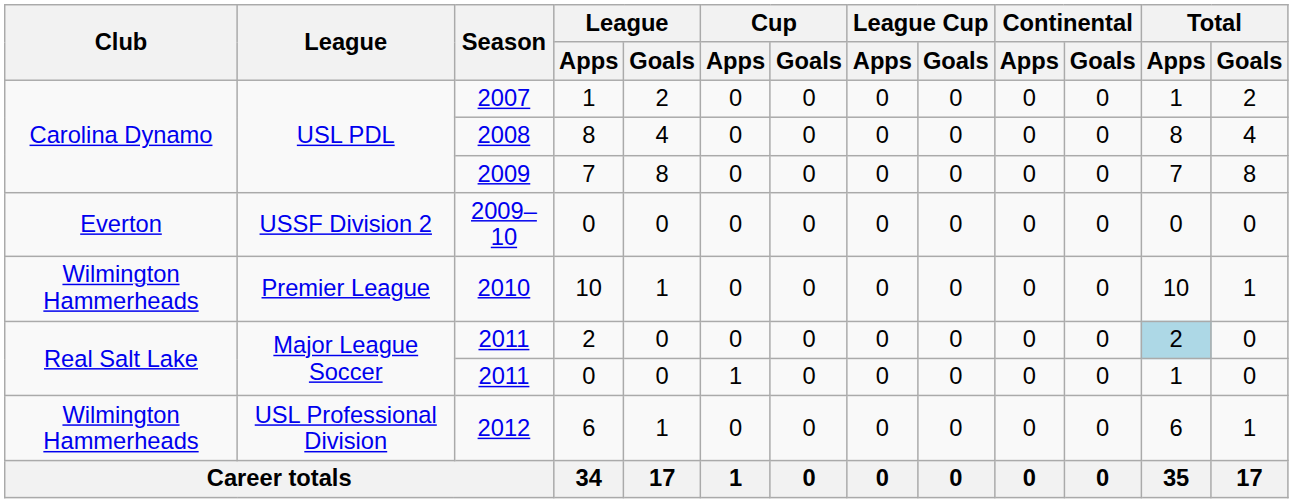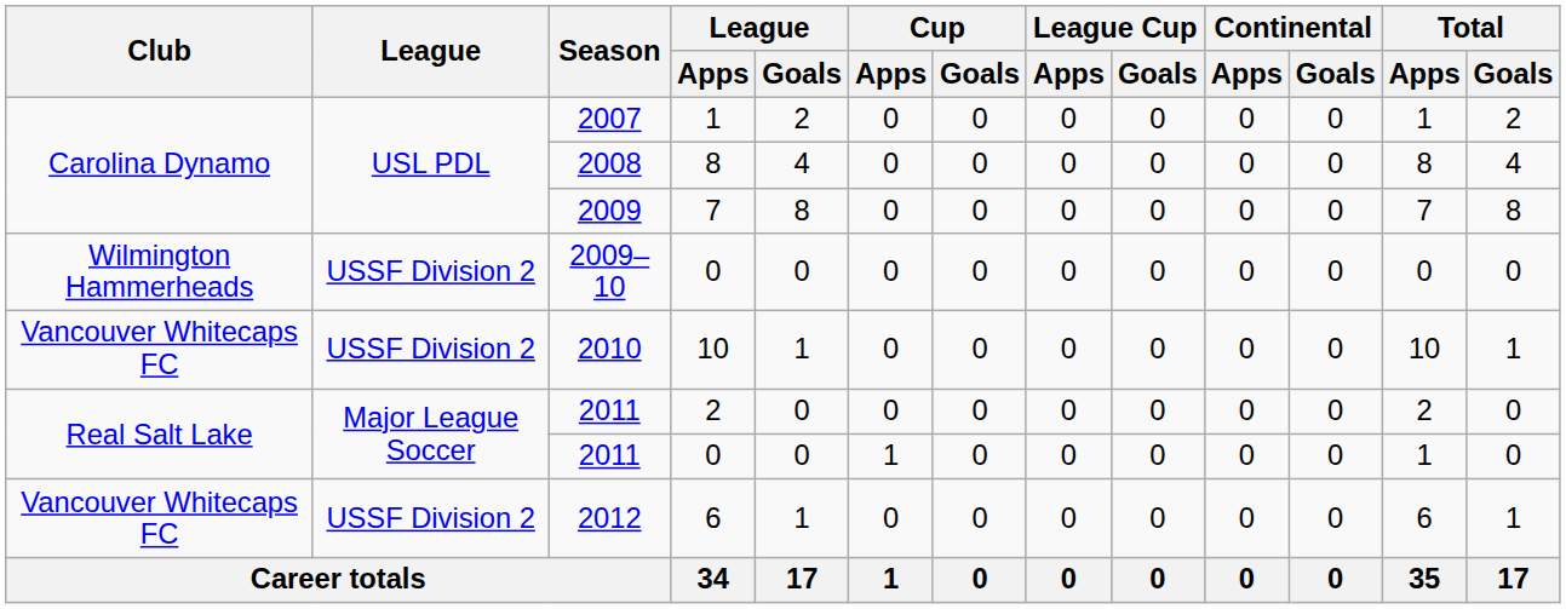 <table class="wikitable" style="text-align: center;">
 <tr>
 <th rowspan="2">Club</th>
 <th rowspan="2">League</th>
 <th rowspan="2">Season</th>
 <th colspan="2">League</th>
 <th colspan="2">Cup</th>
 <th colspan="2">League Cup</th>
 <th colspan="2">Continental</th>
 <th colspan="2">Total</th>
 </tr>
 <tr>
 <th>Apps</th>
 <th>Goals</th>
 <th>Apps</th>
 <th>Goals</th>
 <th>Apps</th>
 <th>Goals</th>
 <th>Apps</th>
 <th>Goals</th>
 <th>Apps</th>
 <th>Goals</th>
 </tr>
 <tr>
 <td rowspan=3><a href='#'>Carolina Dynamo</a></td>
 <td rowspan=3><a href='#'>USL PDL</a></td>
 <td><a href='#'>2007</a></td>
 <td>1</td>
 <td>2</td>
 <td>0</td>
 <td>0</td>
 <td>0</td>
 <td>0</td>
 <td>0</td>
 <td>0</td>
 <td>1</td>
 <td>2</td>
 </tr>
 <tr>
 <td><a href='#'>2008</a></td>
 <td>8</td>
 <td>4</td>
 <td>0</td>
 <td>0</td>
 <td>0</td>
 <td>0</td>
 <td>0</td>
 <td 0>0</td>
 <td>8</td>
 <td>4</td>
 </tr>
 <tr>
 <td><a href='#'>2009</a></td>
 <td>7</td>
 <td>8</td>
 <td>0</td>
 <td>0</td>
 <td>0</td>
 <td>0</td>
 <td>0</td>
 <td>0</td>
 <td>7</td>
 <td>8</td>
 </tr>
 <tr>
-<td valign="left"><a href='#'>Everton</a></td>
+<td><a href='#'>Wilmington Hammerheads</a></td>
 <td><a href='#'>USSF Division 2</a></td>
 <td><a href='#'>2009–10</a></td>
 <td 0>0</td>
 <td>0</td>
 <td>0</td>
 <td>0</td>
 <td>0</td>
 <td>0</td>
 <td>0</td>
 <td>0</td>
 <td>0</td>
 <td>0</td>
 </tr>
 <tr>
-<td><a href='#'>Wilmington Hammerheads</a></td>
-<td><a href='#'>Premier League</a></td>
+<td><a href='#'>Vancouver Whitecaps FC</a></td>
+<td><a href='#'>USSF Division 2</a></td>
 <td><a href='#'>2010</a></td>
 <td>10</td>
 <td>1</td>
 <td>0</td>
 <td>0</td>
 <td>0</td>
 <td>0</td>
 <td>0</td>
 <td>0</td>
 <td>10</td>
 <td>1</td>
 </tr>
 <tr>
 <td rowspan=2><a href='#'>Real Salt Lake</a></td>
 <td rowspan=2><a href='#'>Major League Soccer</a></td>
 <td><a href='#'>2011</a></td>
 <td>2</td>
 <td>0</td>
 <td>0</td>
 <td>0</td>
 <td>0</td>
 <td>0</td>
 <td>0</td>
 <td>0</td>
-<td style="background: lightblue;">2</td>
+<td>2</td>
 <td>0</td>
 </tr>
 <tr>
 <td><a href='#'>2011</a></td>
 <td>0</td>
 <td>0</td>
 <td>1</td>
 <td>0</td>
 <td>0</td>
 <td>0</td>
 <td>0</td>
 <td>0</td>
 <td>1</td>
 <td>0</td>
 </tr>
 <tr>
-<td><a href='#'>Wilmington Hammerheads</a></td>
-<td><a href='#'>USL Professional Division</a></td>
+<td><a href='#'>Vancouver Whitecaps FC</a></td>
+<td><a href='#'>USSF Division 2</a></td>
 <td><a href='#'>2012</a></td>
 <td>6</td>
 <td>1</td>
 <td>0</td>
 <td>0</td>
 <td>0</td>
 <td>0</td>
 <td>0</td>
 <td>0</td>
 <td>6</td>
 <td>1</td>
 </tr>
 <tr>
 <th colspan="3">Career totals</th>
 <th>34</th>
 <th>17</th>
 <th>1</th>
 <th>0</th>
 <th>0</th>
 <th>0</th>
 <th>0</th>
 <th>0</th>
 <th>35</th>
 <th>17</th>
 </tr>
 </table>
